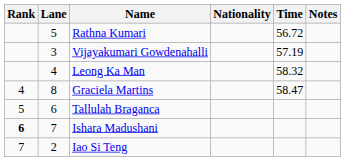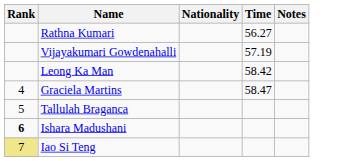 <table class="wikitable sortable" style="text-align:center">
 <tr>
 <th>Rank</th>
-<th>Lane</th>
 <th>Name</th>
 <th>Nationality</th>
 <th>Time</th>
 <th>Notes</th>
 </tr>
 <tr>
 <td></td>
-<td>5</td>
 <td align=left><a href='#'>Rathna Kumari</a></td>
 <td align=left></td>
-<td>56.72</td>
+<td>56.27</td>
 <td></td>
 </tr>
 <tr>
 <td></td>
-<td>3</td>
 <td align=left><a href='#'>Vijayakumari Gowdenahalli</a></td>
 <td align=left></td>
 <td>57.19</td>
 <td></td>
 </tr>
 <tr>
 <td></td>
-<td>4</td>
 <td align=left><a href='#'>Leong Ka Man</a></td>
 <td align=left></td>
-<td>58.32</td>
+<td>58.42</td>
 <td></td>
 </tr>
 <tr>
 <td>4</td>
-<td>8</td>
 <td align=left><a href='#'>Graciela Martins</a></td>
 <td align=left></td>
 <td>58.47</td>
 <td></td>
 </tr>
 <tr>
 <td>5</td>
-<td>6</td>
 <td align=left><a href='#'>Tallulah Braganca</a></td>
 <td align=left></td>
 <td></td>
 <td></td>
 </tr>
 <tr>
 <td><strong>6</strong></td>
-<td>7</td>
 <td align=left><a href='#'>Ishara Madushani</a></td>
 <td align=left></td>
 <td></td>
 <td></td>
 </tr>
 <tr>
-<td>7</td>
-<td>2</td>
+<td style="background: khaki;">7</td>
 <td align=left><a href='#'>Iao Si Teng</a></td>
 <td align=left></td>
 <td></td>
 <td></td>
 </tr>
 </table>
